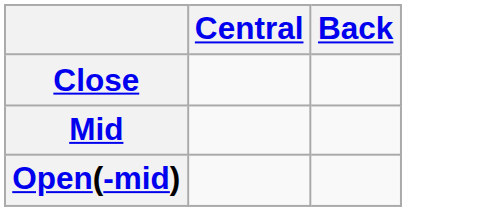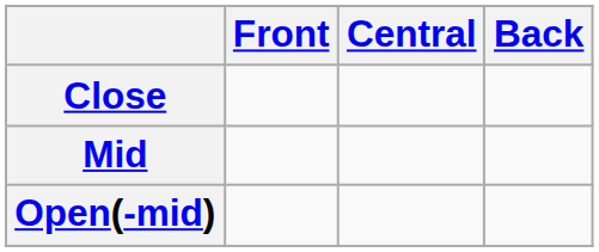 <table class="wikitable" style="text-align:center;">
 <tr>
 <th></th>
+<th><a href='#'>Front</a></th>
 <th><a href='#'>Central</a></th>
 <th><a href='#'>Back</a></th>
 </tr>
 <tr>
 <th><a href='#'>Close</a></th>
 <td></td>
 <td></td>
+<td></td>
 </tr>
 <tr>
 <th><a href='#'>Mid</a></th>
+<td></td>
 <td></td>
 <td></td>
 </tr>
 <tr>
 <th><a href='#'>Open</a>(<a href='#'>-mid</a>)</th>
 <td></td>
 <td></td>
+<td></td>
 </tr>
 </table>
